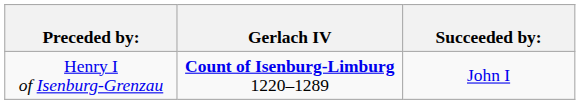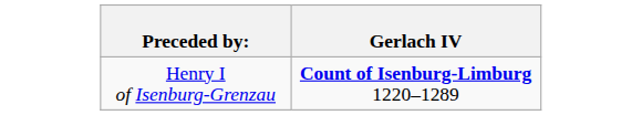 <table class="wikitable" style="margin:1em auto;">
 <tr align="center">
 <th width=150px><br>Preceded by:</th>
 <th width=200px><br>Gerlach IV</th>
-<th width=150px><br>Succeeded by:</th>
 </tr>
 <tr align="center">
 <td><a href='#'>Henry I</a><br><em>of <a href='#'>Isenburg-Grenzau</a></em></td>
 <td><strong><a href='#'>Count of Isenburg-Limburg</a></strong><br>1220–1289</td>
-<td><a href='#'>John I</a></td>
 </tr>
 </table>
